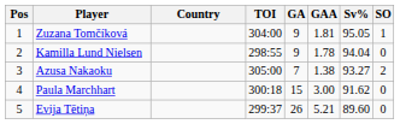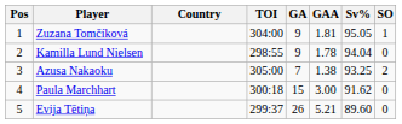 <table class="wikitable sortable" style="text-align: center;">
 <tr>
 <th width=30>Pos</th>
 <th width=150>Player</th>
 <th width=120>Country</th>
 <th width=20>TOI</th>
 <th width=20>GA</th>
 <th width=20>GAA</th>
 <th width=20>Sv%</th>
 <th width=20>SO</th>
 </tr>
 <tr>
 <td>1</td>
 <td align=left><a href='#'>Zuzana Tomčíková</a></td>
 <td align=left></td>
 <td>304:00</td>
 <td>9</td>
 <td>1.81</td>
 <td>95.05</td>
 <td>1</td>
 </tr>
 <tr>
 <td>2</td>
 <td align=left><a href='#'>Kamilla Lund Nielsen</a></td>
 <td align=left></td>
 <td>298:55</td>
 <td>9</td>
 <td>1.78</td>
 <td>94.04</td>
 <td>0</td>
 </tr>
 <tr>
 <td>3</td>
 <td align=left><a href='#'>Azusa Nakaoku</a></td>
 <td align=left></td>
 <td>305:00</td>
 <td>7</td>
 <td>1.38</td>
-<td>93.27</td>
+<td>93.25</td>
 <td>2</td>
 </tr>
 <tr>
 <td>4</td>
 <td align=left><a href='#'>Paula Marchhart</a></td>
 <td align=left></td>
 <td>300:18</td>
 <td>15</td>
 <td>3.00</td>
 <td>91.62</td>
 <td>0</td>
 </tr>
 <tr>
 <td>5</td>
 <td align=left><a href='#'>Evija Tētiņa</a></td>
 <td align=left></td>
 <td>299:37</td>
 <td>26</td>
 <td>5.21</td>
 <td>89.60</td>
 <td>0</td>
 </tr>
 </table>
